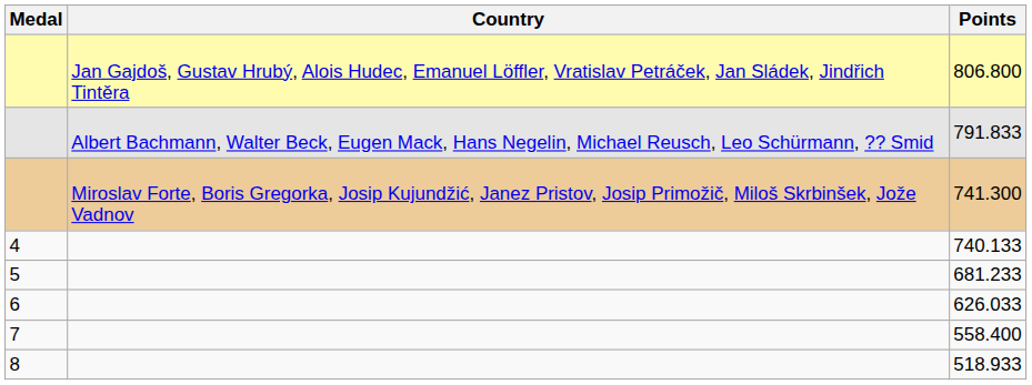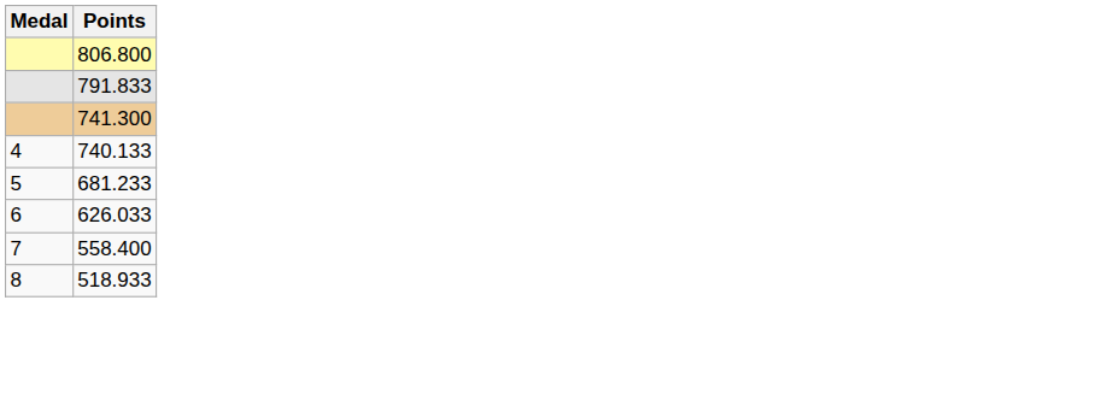 <table class="wikitable">
 <tr>
 <th>Medal</th>
-<th>Country</th>
 <th>Points</th>
 </tr>
 <tr style="background:#fffcaf;">
 <td></td>
-<td><br><a href='#'>Jan Gajdoš</a>, <a href='#'>Gustav Hrubý</a>, <a href='#'>Alois Hudec</a>, <a href='#'>Emanuel Löffler</a>, <a href='#'>Vratislav Petráček</a>, <a href='#'>Jan Sládek</a>, <a href='#'>Jindřich Tintěra</a></td>
 <td>806.800</td>
 </tr>
 <tr style="background:#e5e5e5;">
 <td></td>
-<td><br> <a href='#'>Albert Bachmann</a>, <a href='#'>Walter Beck</a>, <a href='#'>Eugen Mack</a>, <a href='#'>Hans Negelin</a>, <a href='#'>Michael Reusch</a>, <a href='#'>Leo Schürmann</a>, <a href='#'>?? Smid</a></td>
 <td>791.833</td>
 </tr>
 <tr style="background:#ec9;">
 <td></td>
-<td><br><a href='#'>Miroslav Forte</a>, <a href='#'>Boris Gregorka</a>, <a href='#'>Josip Kujundžić</a>, <a href='#'>Janez Pristov</a>, <a href='#'>Josip Primožič</a>, <a href='#'>Miloš Skrbinšek</a>, <a href='#'>Jože Vadnov</a></td>
 <td>741.300</td>
 </tr>
 <tr>
 <td>4</td>
-<td></td>
 <td>740.133</td>
 </tr>
 <tr>
 <td>5</td>
-<td></td>
 <td>681.233</td>
 </tr>
 <tr>
 <td>6</td>
-<td></td>
 <td>626.033</td>
 </tr>
 <tr>
 <td>7</td>
-<td></td>
 <td>558.400</td>
 </tr>
 <tr>
 <td>8</td>
-<td></td>
 <td>518.933</td>
 </tr>
 </table>
